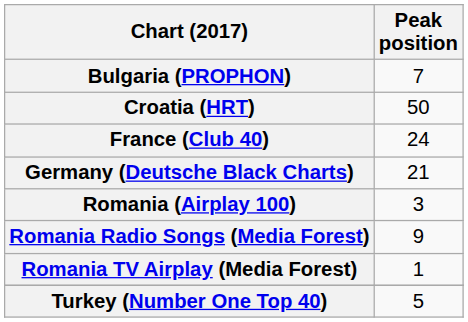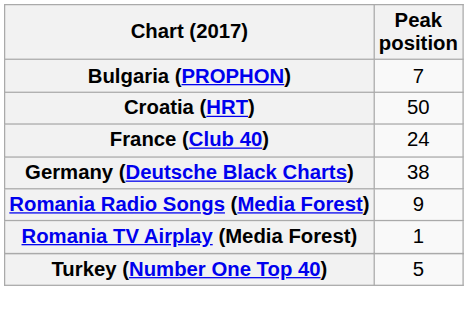 <table class="wikitable plainrowheaders sortable" style="text-align:center">
 <tr>
 <th>Chart (2017)</th>
 <th>Peak<br>position</th>
 </tr>
 <tr>
 <th scope="row">Bulgaria (<a href='#'>PROPHON</a>)</th>
 <td>7</td>
 </tr>
 <tr>
 <th scope="row">Croatia (<a href='#'>HRT</a>)</th>
 <td>50</td>
 </tr>
 <tr>
 <th scope="row">France (<a href='#'>Club 40</a>)</th>
 <td>24</td>
 </tr>
 <tr>
 <th scope="row">Germany (<a href='#'>Deutsche Black Charts</a>)</th>
-<td>21</td>
-</tr>
-<tr>
-<th scope="row">Romania (<a href='#'>Airplay 100</a>)</th>
-<td>3</td>
+<td>38</td>
 </tr>
 <tr>
 <th scope="row"><a href='#'>Romania Radio Songs</a> (<a href='#'>Media Forest</a>)</th>
 <td>9</td>
 </tr>
 <tr>
 <th scope="row"><a href='#'>Romania TV Airplay</a> (Media Forest)</th>
 <td>1</td>
 </tr>
 <tr>
 </tr>
 <tr>
 <th scope="row">Turkey (<a href='#'>Number One Top 40</a>)</th>
 <td>5</td>
 </tr>
 </table>
